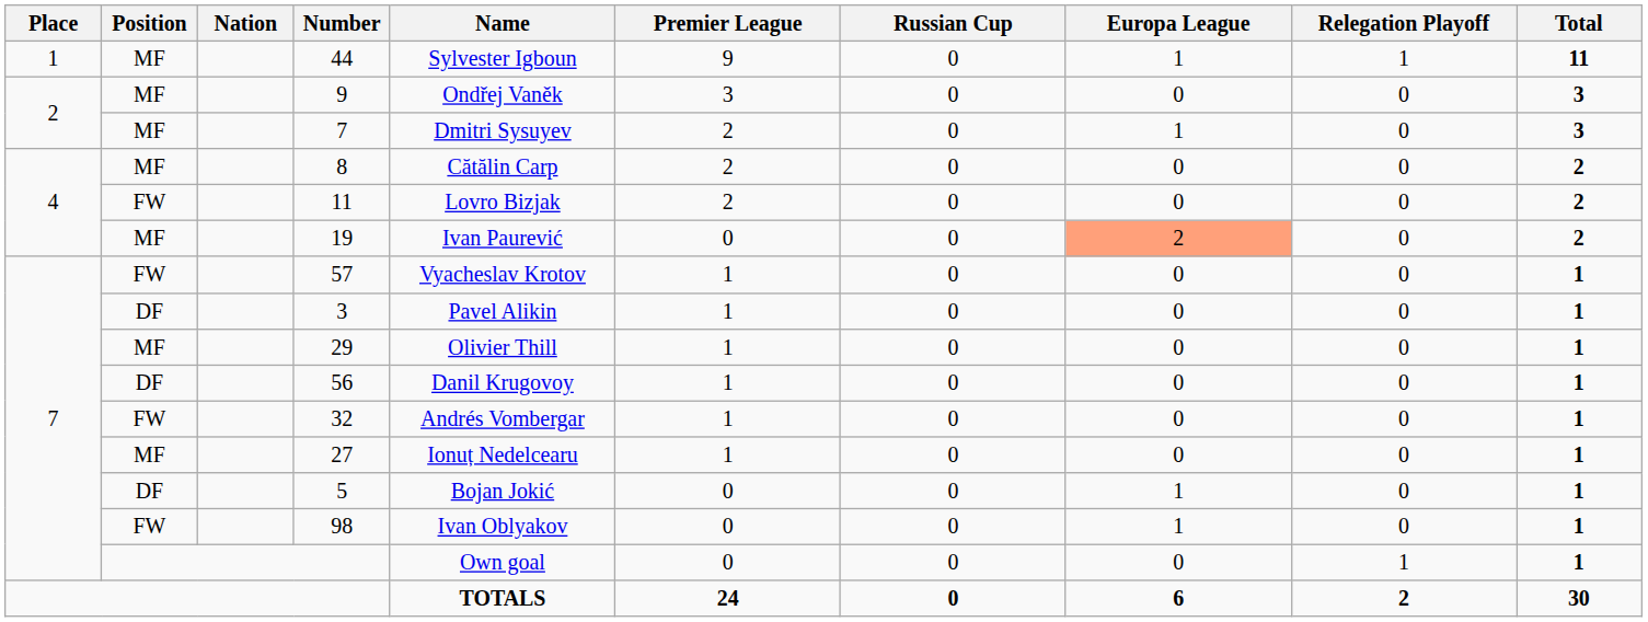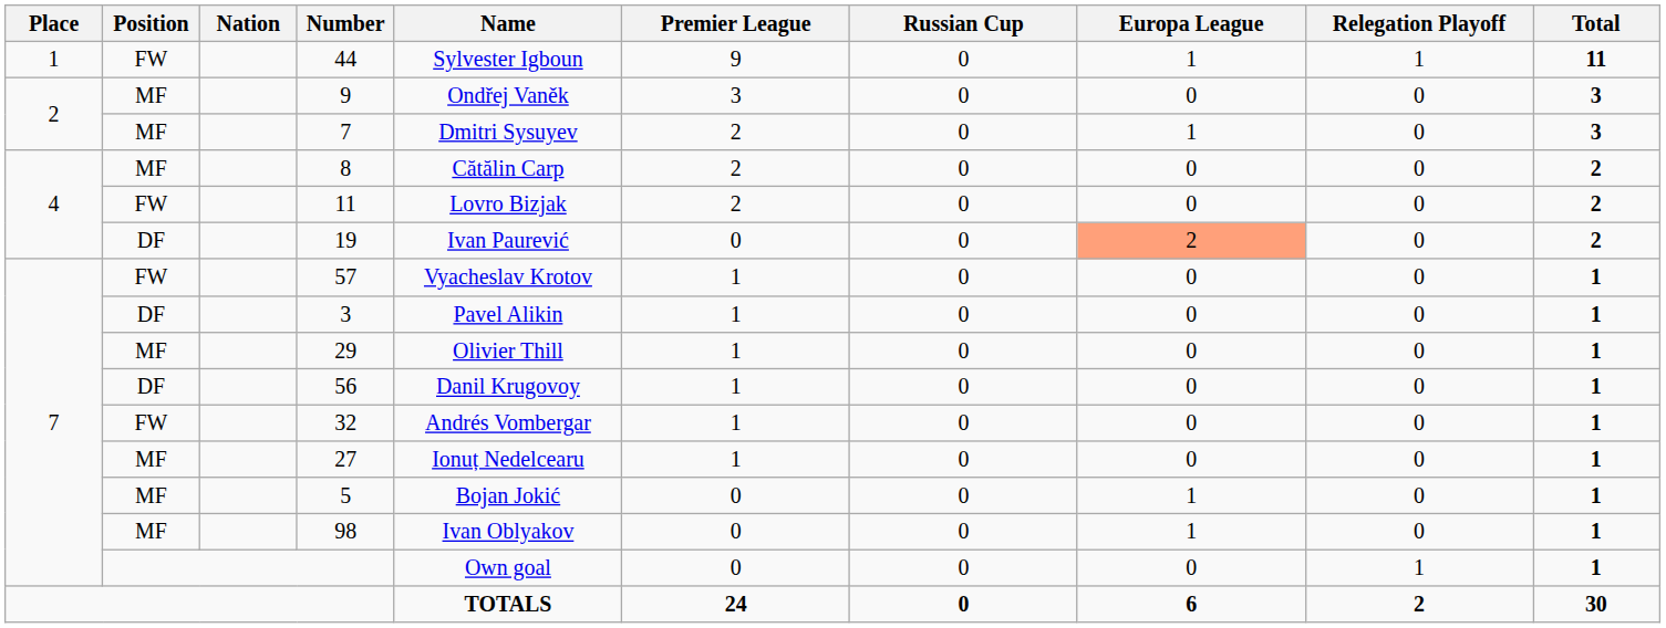 <table class="wikitable" style="font-size: 95%; text-align: center;">
 <tr>
 <th width=60>Place</th>
 <th width=60>Position</th>
 <th width=60>Nation</th>
 <th width=60>Number</th>
 <th width=150>Name</th>
 <th width=150>Premier League</th>
 <th width=150>Russian Cup</th>
 <th width=150>Europa League</th>
 <th width=150>Relegation Playoff</th>
 <th width=80><strong>Total</strong></th>
 </tr>
 <tr>
 <td>1</td>
-<td>MF</td>
+<td>FW</td>
 <td></td>
 <td>44</td>
 <td><a href='#'>Sylvester Igboun</a></td>
 <td>9</td>
 <td>0</td>
 <td>1</td>
 <td>1</td>
 <td><strong>11</strong></td>
 </tr>
 <tr>
 <td rowspan="2">2</td>
 <td>MF</td>
 <td></td>
 <td>9</td>
 <td><a href='#'>Ondřej Vaněk</a></td>
 <td>3</td>
 <td>0</td>
 <td>0</td>
 <td>0</td>
 <td><strong>3</strong></td>
 </tr>
 <tr>
 <td>MF</td>
 <td></td>
 <td>7</td>
 <td><a href='#'>Dmitri Sysuyev</a></td>
 <td>2</td>
 <td>0</td>
 <td>1</td>
 <td>0</td>
 <td><strong>3</strong></td>
 </tr>
 <tr>
 <td rowspan="3">4</td>
 <td>MF</td>
 <td></td>
 <td>8</td>
 <td><a href='#'>Cătălin Carp</a></td>
 <td>2</td>
 <td>0</td>
 <td>0</td>
 <td>0</td>
 <td><strong>2</strong></td>
 </tr>
 <tr>
 <td>FW</td>
 <td></td>
 <td>11</td>
 <td><a href='#'>Lovro Bizjak</a></td>
 <td>2</td>
 <td>0</td>
 <td>0</td>
 <td>0</td>
 <td><strong>2</strong></td>
 </tr>
 <tr>
-<td>MF</td>
+<td>DF</td>
 <td></td>
 <td>19</td>
 <td><a href='#'>Ivan Paurević</a></td>
 <td>0</td>
 <td>0</td>
 <td style="background: lightsalmon;">2</td>
 <td>0</td>
 <td><strong>2</strong></td>
 </tr>
 <tr>
 <td rowspan="9">7</td>
 <td>FW</td>
 <td></td>
 <td>57</td>
 <td><a href='#'>Vyacheslav Krotov</a></td>
 <td>1</td>
 <td>0</td>
 <td>0</td>
 <td>0</td>
 <td><strong>1</strong></td>
 </tr>
 <tr>
 <td>DF</td>
 <td></td>
 <td>3</td>
 <td><a href='#'>Pavel Alikin</a></td>
 <td>1</td>
 <td>0</td>
 <td>0</td>
 <td>0</td>
 <td><strong>1</strong></td>
 </tr>
 <tr>
 <td>MF</td>
 <td></td>
 <td>29</td>
 <td><a href='#'>Olivier Thill</a></td>
 <td>1</td>
 <td>0</td>
 <td>0</td>
 <td>0</td>
 <td><strong>1</strong></td>
 </tr>
 <tr>
 <td>DF</td>
 <td></td>
 <td>56</td>
 <td><a href='#'>Danil Krugovoy</a></td>
 <td>1</td>
 <td>0</td>
 <td>0</td>
 <td>0</td>
 <td><strong>1</strong></td>
 </tr>
 <tr>
 <td>FW</td>
 <td></td>
 <td>32</td>
 <td><a href='#'>Andrés Vombergar</a></td>
 <td>1</td>
 <td>0</td>
 <td>0</td>
 <td>0</td>
 <td><strong>1</strong></td>
 </tr>
 <tr>
 <td>MF</td>
 <td></td>
 <td>27</td>
 <td><a href='#'>Ionuț Nedelcearu</a></td>
 <td>1</td>
 <td>0</td>
 <td>0</td>
 <td>0</td>
 <td><strong>1</strong></td>
 </tr>
 <tr>
-<td>DF</td>
+<td>MF</td>
 <td></td>
 <td>5</td>
 <td><a href='#'>Bojan Jokić</a></td>
 <td>0</td>
 <td>0</td>
 <td>1</td>
 <td>0</td>
 <td><strong>1</strong></td>
 </tr>
 <tr>
-<td>FW</td>
+<td>MF</td>
 <td></td>
 <td>98</td>
 <td><a href='#'>Ivan Oblyakov</a></td>
 <td>0</td>
 <td>0</td>
 <td>1</td>
 <td>0</td>
 <td><strong>1</strong></td>
 </tr>
 <tr>
 <td colspan="3"></td>
 <td><a href='#'>Own goal</a></td>
 <td>0</td>
 <td>0</td>
 <td>0</td>
 <td>1</td>
 <td><strong>1</strong></td>
 </tr>
 <tr>
 <td colspan="4"></td>
 <td><strong>TOTALS</strong></td>
 <td><strong>24</strong></td>
 <td><strong>0</strong></td>
 <td><strong>6</strong></td>
 <td><strong>2</strong></td>
 <td><strong>30</strong></td>
 </tr>
 </table>
